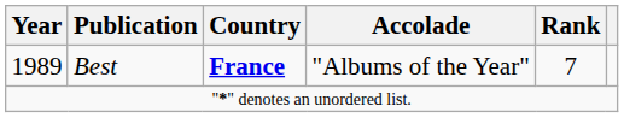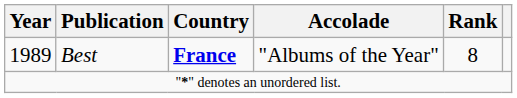 <table class="wikitable sortable" style="margin:0em 1em 1em 0pt">
 <tr>
 <th>Year</th>
 <th>Publication</th>
 <th>Country</th>
 <th>Accolade</th>
 <th>Rank</th>
 <th class=unsortable></th>
 </tr>
 <tr>
 <td align=center>1989</td>
 <td><em>Best</em></td>
 <td><strong><a href='#'>France</a></strong></td>
 <td>"Albums of the Year"</td>
-<td align=center>7</td>
+<td align=center>8</td>
 <td></td>
 </tr>
 <tr class="sortbottom">
 <td colspan=6 style=font-size:8pt; align=center>"<strong>*</strong>" denotes an unordered list.</td>
 </tr>
 </table>
